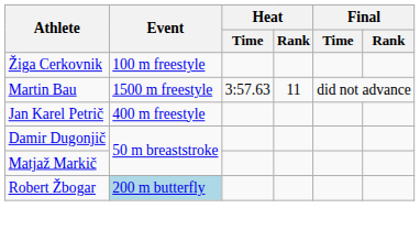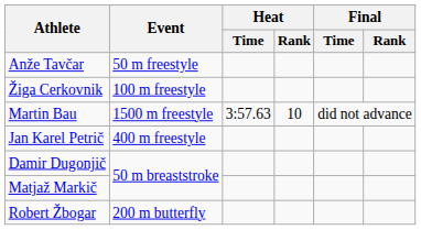 <table class=wikitable style="font-size:90%">
 <tr>
 <th rowspan="2">Athlete</th>
 <th rowspan="2">Event</th>
 <th colspan="2">Heat</th>
 <th colspan="2">Final</th>
 </tr>
 <tr style="font-size:95%">
 <th>Time</th>
 <th>Rank</th>
 <th>Time</th>
 <th>Rank</th>
 </tr>
 <tr align=center>
+<td align=left><a href='#'>Anže Tavčar</a></td>
+<td align=left><a href='#'>50 m freestyle</a></td>
+<td></td>
+<td></td>
+<td></td>
+<td></td>
+</tr>
+<tr align=center>
 <td align=left><a href='#'>Žiga Cerkovnik</a></td>
 <td align=left><a href='#'>100 m freestyle</a></td>
 <td></td>
 <td></td>
 <td></td>
 <td></td>
 </tr>
 <tr align=center>
 <td align=left><a href='#'>Martin Bau</a></td>
 <td align=left><a href='#'>1500 m freestyle</a></td>
 <td>3:57.63</td>
-<td>11</td>
+<td>10</td>
 <td colspan="2">did not advance</td>
 </tr>
 <tr align=center>
 <td align=left><a href='#'>Jan Karel Petrič</a></td>
 <td align=left><a href='#'>400 m freestyle</a></td>
 <td></td>
 <td></td>
 <td></td>
 <td></td>
 </tr>
 <tr align=center>
 <td align=left><a href='#'>Damir Dugonjič</a></td>
 <td align=left rowspan=2><a href='#'>50 m breaststroke</a></td>
 <td></td>
 <td></td>
 <td></td>
 <td></td>
 </tr>
 <tr align=center>
 <td align=left><a href='#'>Matjaž Markič</a></td>
 <td></td>
 <td></td>
 <td></td>
 <td></td>
 </tr>
 <tr align=center>
 <td align=left><a href='#'>Robert Žbogar</a></td>
-<td align=left style="background: lightblue;"><a href='#'>200 m butterfly</a></td>
+<td align=left><a href='#'>200 m butterfly</a></td>
 <td></td>
 <td></td>
 <td></td>
 <td></td>
 </tr>
 </table>
